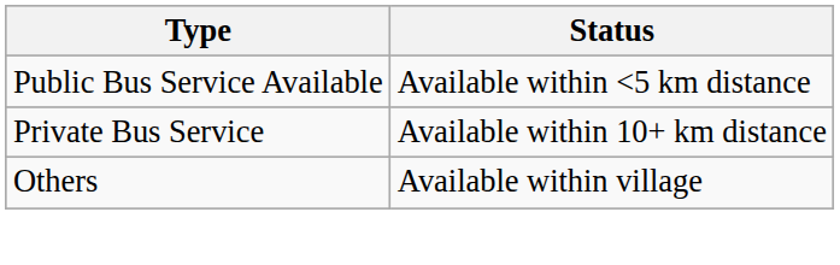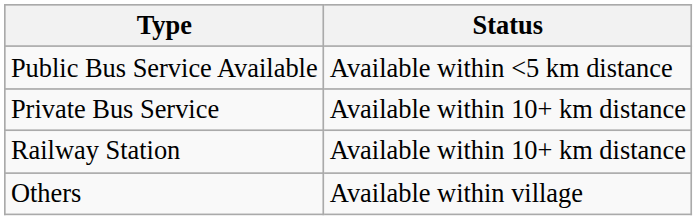 <table class="wikitable">
 <tr>
 <th>Type</th>
 <th>Status</th>
 </tr>
 <tr>
 <td>Public Bus Service Available</td>
 <td>Available within <5 km distance</td>
 </tr>
 <tr>
 <td>Private Bus Service</td>
 <td>Available within 10+ km distance</td>
 </tr>
 <tr>
+<td>Railway Station</td>
+<td>Available within 10+ km distance</td>
+</tr>
+<tr>
 <td>Others</td>
 <td>Available within village</td>
 </tr>
 </table>
